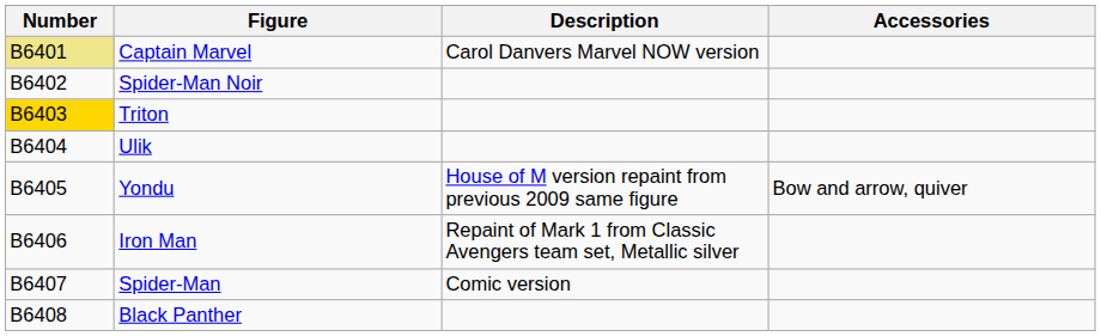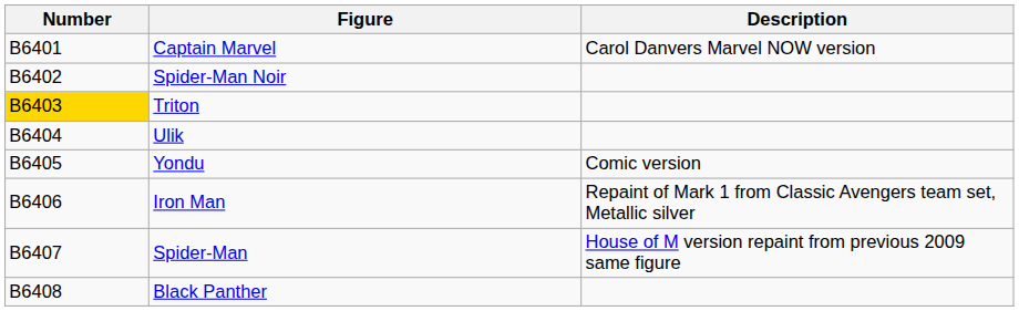 <table class="wikitable" width="70%">
 <tr>
 <th width=10%>Number</th>
 <th width=30%>Figure</th>
 <th width=30%>Description</th>
-<th width=30%>Accessories</th>
 </tr>
 <tr>
-<td style="background: khaki;">B6401</td>
+<td>B6401</td>
 <td><a href='#'>Captain Marvel</a></td>
 <td>Carol Danvers Marvel NOW version</td>
-<td></td>
 </tr>
 <tr>
 <td>B6402</td>
 <td><a href='#'>Spider-Man Noir</a></td>
-<td></td>
 <td></td>
 </tr>
 <tr>
 <td style="background: gold;">B6403</td>
 <td><a href='#'>Triton</a></td>
 <td></td>
-<td></td>
 </tr>
 <tr>
 <td>B6404</td>
 <td><a href='#'>Ulik</a></td>
 <td></td>
-<td></td>
 </tr>
 <tr>
 <td>B6405</td>
 <td><a href='#'>Yondu</a></td>
-<td><a href='#'>House of M</a> version repaint from previous 2009 same figure</td>
-<td>Bow and arrow, quiver</td>
+<td>Comic version</td>
 </tr>
 <tr>
 <td>B6406</td>
 <td><a href='#'>Iron Man</a></td>
 <td>Repaint of Mark 1 from Classic Avengers team set, Metallic silver</td>
-<td></td>
 </tr>
 <tr>
 <td>B6407</td>
 <td><a href='#'>Spider-Man</a></td>
-<td>Comic version</td>
-<td></td>
+<td><a href='#'>House of M</a> version repaint from previous 2009 same figure</td>
 </tr>
 <tr>
 <td>B6408</td>
 <td><a href='#'>Black Panther</a></td>
 <td></td>
-<td></td>
 </tr>
 </table>
